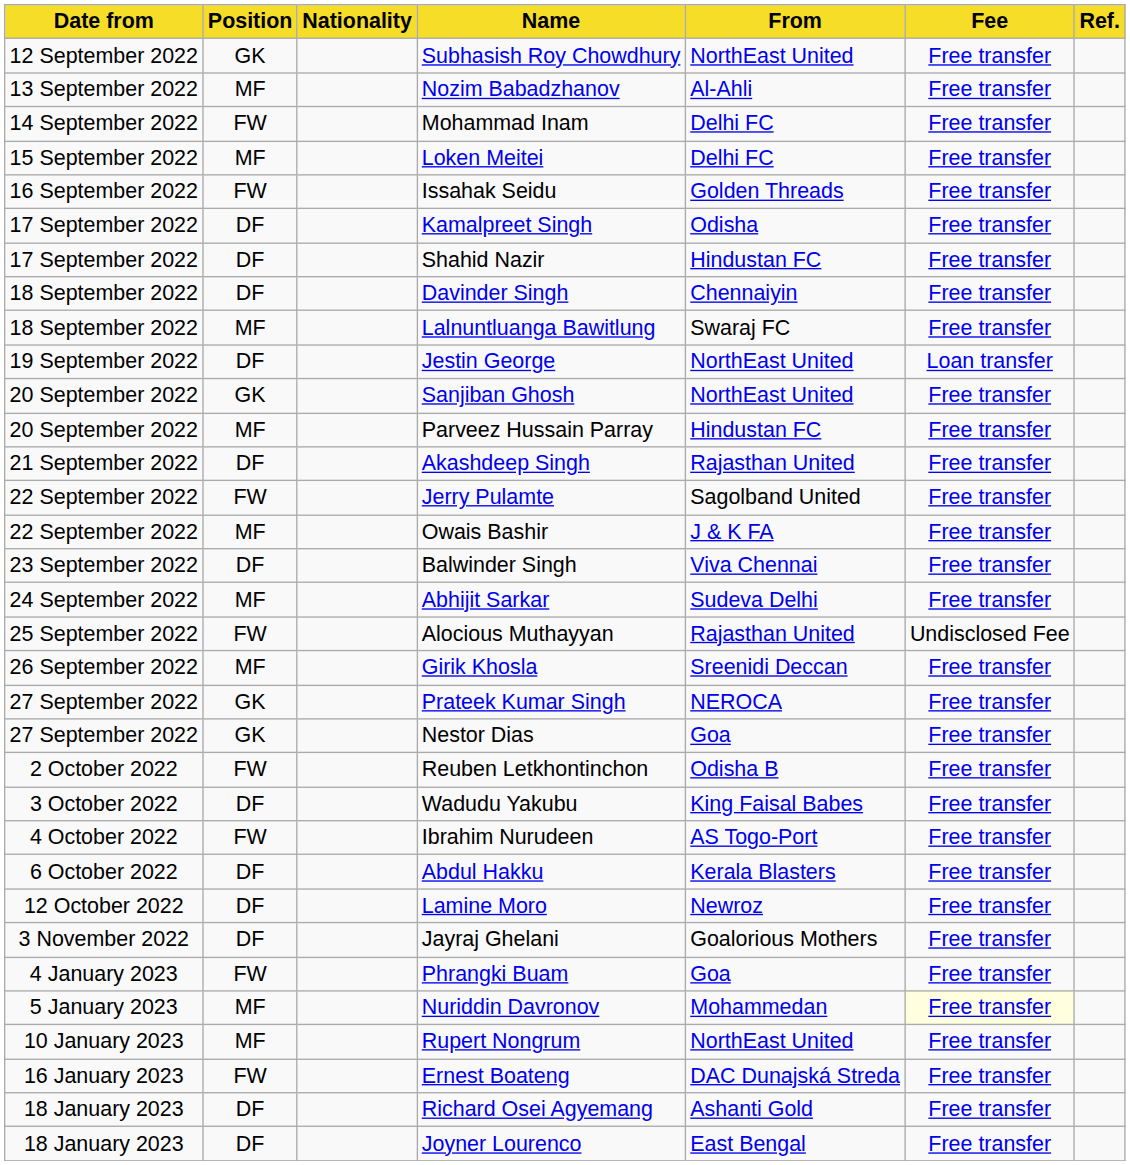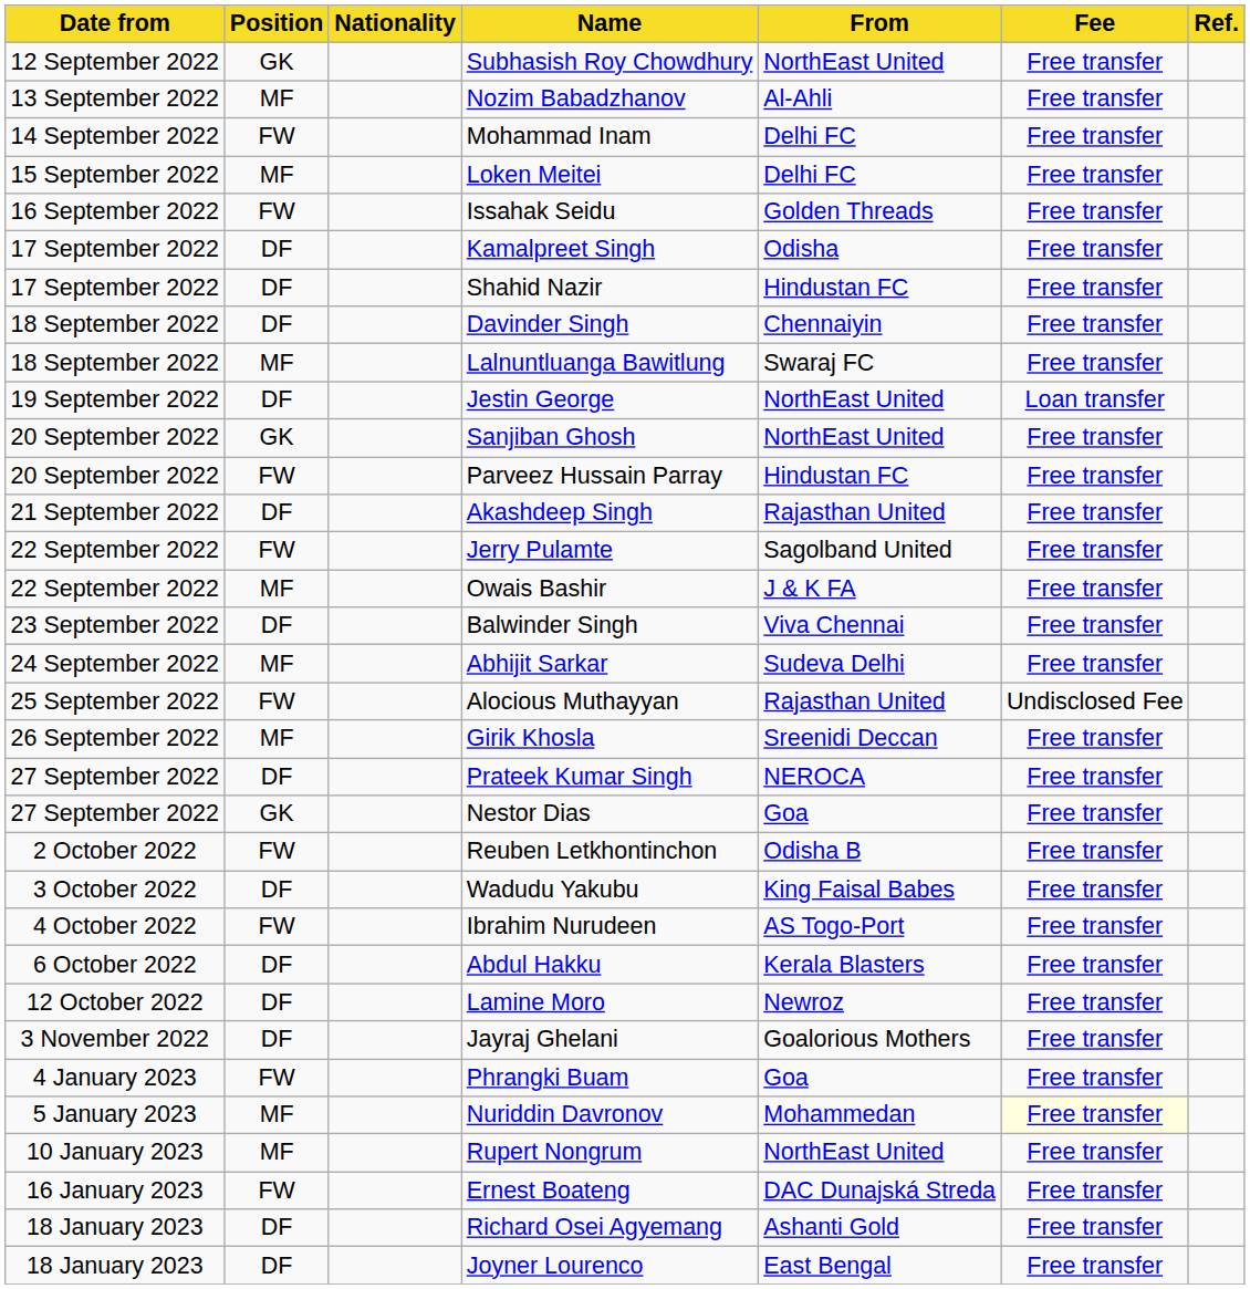 <table class="wikitable"  style="text-align:center; ">
 <tr>
 <th style="background:#F6DD28; color:#020202;">Date from</th>
 <th style="background:#F6DD28; color:#020202;">Position</th>
 <th style="background:#F6DD28; color:#020202;">Nationality</th>
 <th style="background:#F6DD28; color:#020202;">Name</th>
 <th style="background:#F6DD28; color:#020202;">From</th>
 <th style="background:#F6DD28; color:#020202;">Fee</th>
 <th style="background:#F6DD28; color:#020202;">Ref.</th>
 </tr>
 <tr>
 <td>12 September 2022</td>
 <td style="text-align:center;">GK</td>
 <td style="text-align:center;"></td>
 <td style="text-align:left;"><a href='#'>Subhasish Roy Chowdhury</a></td>
 <td style="text-align:left;"> <a href='#'>NorthEast United</a></td>
 <td><a href='#'>Free transfer</a></td>
 <td></td>
 </tr>
 <tr>
 <td>13 September 2022</td>
 <td style="text-align:center;">MF</td>
 <td style="text-align:center;"></td>
 <td style="text-align:left;"><a href='#'>Nozim Babadzhanov</a></td>
 <td style="text-align:left;"> <a href='#'>Al-Ahli</a></td>
 <td><a href='#'>Free transfer</a></td>
 <td></td>
 </tr>
 <tr>
 <td>14 September 2022</td>
 <td style="text-align:center;">FW</td>
 <td style="text-align:center;"></td>
 <td style="text-align:left;">Mohammad Inam</td>
 <td style="text-align:left;"> <a href='#'>Delhi FC</a></td>
 <td><a href='#'>Free transfer</a></td>
 <td></td>
 </tr>
 <tr>
 <td>15 September 2022</td>
 <td style="text-align:center;">MF</td>
 <td style="text-align:center;"></td>
 <td style="text-align:left;"><a href='#'>Loken Meitei</a></td>
 <td style="text-align:left;"> <a href='#'>Delhi FC</a></td>
 <td><a href='#'>Free transfer</a></td>
 <td></td>
 </tr>
 <tr>
 <td>16 September 2022</td>
 <td style="text-align:center;">FW</td>
 <td style="text-align:center;"></td>
 <td style="text-align:left;">Issahak Seidu</td>
 <td style="text-align:left;"> <a href='#'>Golden Threads</a></td>
 <td><a href='#'>Free transfer</a></td>
 <td></td>
 </tr>
 <tr>
 <td>17 September 2022</td>
 <td style="text-align:center;">DF</td>
 <td style="text-align:center;"></td>
 <td style="text-align:left;"><a href='#'>Kamalpreet Singh</a></td>
 <td style="text-align:left;"> <a href='#'>Odisha</a></td>
 <td><a href='#'>Free transfer</a></td>
 <td></td>
 </tr>
 <tr>
 <td>17 September 2022</td>
 <td style="text-align:center;">DF</td>
 <td style="text-align:center;"></td>
 <td style="text-align:left;">Shahid Nazir</td>
 <td style="text-align:left;"> <a href='#'>Hindustan FC</a></td>
 <td><a href='#'>Free transfer</a></td>
 <td></td>
 </tr>
 <tr>
 <td>18 September 2022</td>
 <td style="text-align:center;">DF</td>
 <td style="text-align:center;"></td>
 <td style="text-align:left;"><a href='#'>Davinder Singh</a></td>
 <td style="text-align:left;"> <a href='#'>Chennaiyin</a></td>
 <td><a href='#'>Free transfer</a></td>
 <td></td>
 </tr>
 <tr>
 <td>18 September 2022</td>
 <td style="text-align:center;">MF</td>
 <td style="text-align:center;"></td>
 <td style="text-align:left;"><a href='#'>Lalnuntluanga Bawitlung</a></td>
 <td style="text-align:left;"> Swaraj FC</td>
 <td><a href='#'>Free transfer</a></td>
 <td></td>
 </tr>
 <tr>
 <td>19 September 2022</td>
 <td style="text-align:center;">DF</td>
 <td style="text-align:center;"></td>
 <td style="text-align:left;"><a href='#'>Jestin George</a></td>
 <td style="text-align:left;"> <a href='#'>NorthEast United</a></td>
 <td><a href='#'>Loan transfer</a></td>
 <td></td>
 </tr>
 <tr>
 <td>20 September 2022</td>
 <td style="text-align:center;">GK</td>
 <td style="text-align:center;"></td>
 <td style="text-align:left;"><a href='#'>Sanjiban Ghosh</a></td>
 <td style="text-align:left;"> <a href='#'>NorthEast United</a></td>
 <td><a href='#'>Free transfer</a></td>
 <td></td>
 </tr>
 <tr>
 <td>20 September 2022</td>
-<td style="text-align:center;">MF</td>
+<td style="text-align:center;">FW</td>
 <td style="text-align:center;"></td>
 <td style="text-align:left;">Parveez Hussain Parray</td>
 <td style="text-align:left;"> <a href='#'>Hindustan FC</a></td>
 <td><a href='#'>Free transfer</a></td>
 <td></td>
 </tr>
 <tr>
 <td>21 September 2022</td>
 <td style="text-align:center;">DF</td>
 <td style="text-align:center;"></td>
 <td style="text-align:left;"><a href='#'>Akashdeep Singh</a></td>
 <td style="text-align:left;"> <a href='#'>Rajasthan United</a></td>
 <td><a href='#'>Free transfer</a></td>
 <td></td>
 </tr>
 <tr>
 <td>22 September 2022</td>
 <td style="text-align:center;">FW</td>
 <td style="text-align:center;"></td>
 <td style="text-align:left;"><a href='#'>Jerry Pulamte</a></td>
 <td style="text-align:left;"> Sagolband United</td>
 <td><a href='#'>Free transfer</a></td>
 <td></td>
 </tr>
 <tr>
 <td>22 September 2022</td>
 <td style="text-align:center;">MF</td>
 <td style="text-align:center;"></td>
 <td style="text-align:left;">Owais Bashir</td>
 <td style="text-align:left;"> <a href='#'>J & K FA</a></td>
 <td><a href='#'>Free transfer</a></td>
 <td></td>
 </tr>
 <tr>
 <td>23 September 2022</td>
 <td style="text-align:center;">DF</td>
 <td style="text-align:center;"></td>
 <td style="text-align:left;">Balwinder Singh</td>
 <td style="text-align:left;"> <a href='#'>Viva Chennai</a></td>
 <td><a href='#'>Free transfer</a></td>
 <td></td>
 </tr>
 <tr>
 <td>24 September 2022</td>
 <td style="text-align:center;">MF</td>
 <td style="text-align:center;"></td>
 <td style="text-align:left;"><a href='#'>Abhijit Sarkar</a></td>
 <td style="text-align:left;"> <a href='#'>Sudeva Delhi</a></td>
 <td><a href='#'>Free transfer</a></td>
 <td></td>
 </tr>
 <tr>
 <td>25 September 2022</td>
 <td style="text-align:center;">FW</td>
 <td style="text-align:center;"></td>
 <td style="text-align:left;">Alocious Muthayyan</td>
 <td style="text-align:left;"> <a href='#'>Rajasthan United</a></td>
 <td>Undisclosed Fee</td>
 <td></td>
 </tr>
 <tr>
 <td>26 September 2022</td>
 <td style="text-align:center;">MF</td>
 <td style="text-align:center;"></td>
 <td style="text-align:left;"><a href='#'>Girik Khosla</a></td>
 <td style="text-align:left;"> <a href='#'>Sreenidi Deccan</a></td>
 <td><a href='#'>Free transfer</a></td>
 <td></td>
 </tr>
 <tr>
 <td>27 September 2022</td>
-<td style="text-align:center;">GK</td>
+<td style="text-align:center;">DF</td>
 <td style="text-align:center;"></td>
 <td style="text-align:left;"><a href='#'>Prateek Kumar Singh</a></td>
 <td style="text-align:left;"> <a href='#'>NEROCA</a></td>
 <td><a href='#'>Free transfer</a></td>
 <td></td>
 </tr>
 <tr>
 <td>27 September 2022</td>
 <td style="text-align:center;">GK</td>
 <td style="text-align:center;"></td>
 <td style="text-align:left;">Nestor Dias</td>
 <td style="text-align:left;"> <a href='#'>Goa</a></td>
 <td><a href='#'>Free transfer</a></td>
 <td></td>
 </tr>
 <tr>
 <td>2 October 2022</td>
 <td style="text-align:center;">FW</td>
 <td style="text-align:center;"></td>
 <td style="text-align:left;">Reuben Letkhontinchon</td>
 <td style="text-align:left;"> <a href='#'>Odisha B</a></td>
 <td><a href='#'>Free transfer</a></td>
 <td></td>
 </tr>
 <tr>
 <td>3 October 2022</td>
 <td style="text-align:center;">DF</td>
 <td style="text-align:center;"></td>
 <td style="text-align:left;">Wadudu Yakubu</td>
 <td style="text-align:left;"> <a href='#'>King Faisal Babes</a></td>
 <td><a href='#'>Free transfer</a></td>
 <td></td>
 </tr>
 <tr>
 <td>4 October 2022</td>
 <td style="text-align:center;">FW</td>
 <td style="text-align:center;"></td>
 <td style="text-align:left;">Ibrahim Nurudeen</td>
 <td style="text-align:left;"> <a href='#'>AS Togo-Port</a></td>
 <td><a href='#'>Free transfer</a></td>
 <td></td>
 </tr>
 <tr>
 <td>6 October 2022</td>
 <td style="text-align:center;">DF</td>
 <td style="text-align:center;"></td>
 <td style="text-align:left;"><a href='#'>Abdul Hakku</a></td>
 <td style="text-align:left;"> <a href='#'>Kerala Blasters</a></td>
 <td><a href='#'>Free transfer</a></td>
 <td></td>
 </tr>
 <tr>
 <td>12 October 2022</td>
 <td style="text-align:center;">DF</td>
 <td style="text-align:center;"></td>
 <td style="text-align:left;"><a href='#'>Lamine Moro</a></td>
 <td style="text-align:left;"> <a href='#'>Newroz</a></td>
 <td><a href='#'>Free transfer</a></td>
 <td></td>
 </tr>
 <tr>
 <td>3 November 2022</td>
 <td style="text-align:center;">DF</td>
 <td style="text-align:center;"></td>
 <td style="text-align:left;">Jayraj Ghelani</td>
 <td style="text-align:left;"> Goalorious Mothers</td>
 <td><a href='#'>Free transfer</a></td>
 <td></td>
 </tr>
 <tr>
 <td>4 January 2023</td>
 <td style="text-align:center;">FW</td>
 <td style="text-align:center;"></td>
 <td style="text-align:left;"><a href='#'>Phrangki Buam</a></td>
 <td style="text-align:left;"> <a href='#'>Goa</a></td>
 <td><a href='#'>Free transfer</a></td>
 <td></td>
 </tr>
 <tr>
 <td>5 January 2023</td>
 <td style="text-align:center;">MF</td>
 <td style="text-align:center;"></td>
 <td style="text-align:left;"><a href='#'>Nuriddin Davronov</a></td>
 <td style="text-align:left;"> <a href='#'>Mohammedan</a></td>
 <td style="background: lightyellow;"><a href='#'>Free transfer</a></td>
 <td></td>
 </tr>
 <tr>
 <td>10 January 2023</td>
 <td style="text-align:center;">MF</td>
 <td style="text-align:center;"></td>
 <td style="text-align:left;"><a href='#'>Rupert Nongrum</a></td>
 <td style="text-align:left;"> <a href='#'>NorthEast United</a></td>
 <td><a href='#'>Free transfer</a></td>
 <td></td>
 </tr>
 <tr>
 <td>16 January 2023</td>
 <td style="text-align:center;">FW</td>
 <td style="text-align:center;"></td>
 <td style="text-align:left;"><a href='#'>Ernest Boateng</a></td>
 <td style="text-align:left;"> <a href='#'>DAC Dunajská Streda</a></td>
 <td><a href='#'>Free transfer</a></td>
 <td></td>
 </tr>
 <tr>
 <td>18 January 2023</td>
 <td style="text-align:center;">DF</td>
 <td style="text-align:center;"></td>
 <td style="text-align:left;"><a href='#'>Richard Osei Agyemang</a></td>
 <td style="text-align:left;"> <a href='#'>Ashanti Gold</a></td>
 <td><a href='#'>Free transfer</a></td>
 <td></td>
 </tr>
 <tr>
 <td>18 January 2023</td>
 <td style="text-align:center;">DF</td>
 <td style="text-align:center;"></td>
 <td style="text-align:left;"><a href='#'>Joyner Lourenco</a></td>
 <td style="text-align:left;"> <a href='#'>East Bengal</a></td>
 <td><a href='#'>Free transfer</a></td>
 <td></td>
 </tr>
 <tr>
 </tr>
 </table>
